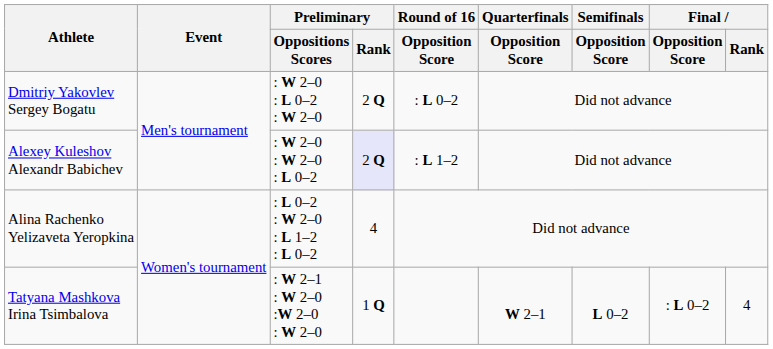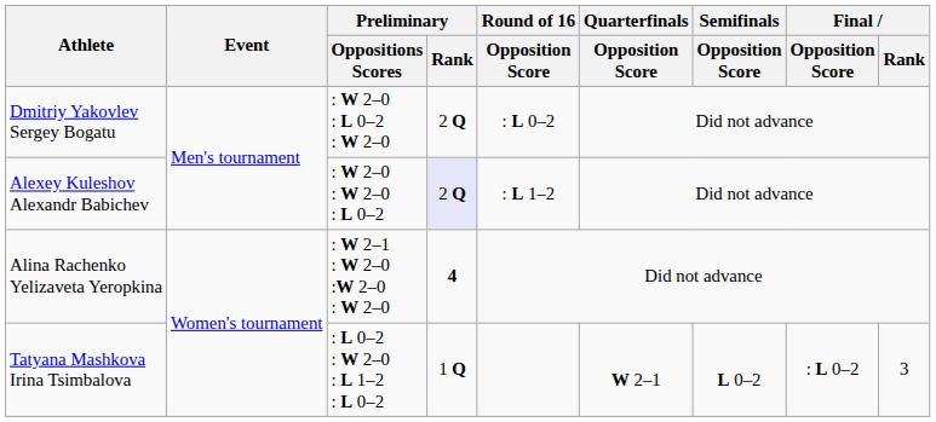 <table class=wikitable style="font-size:90%; text-align:center;">
 <tr>
 <th rowspan=2>Athlete</th>
 <th rowspan=2>Event</th>
 <th colspan=2>Preliminary</th>
 <th>Round of 16</th>
 <th>Quarterfinals</th>
 <th>Semifinals</th>
 <th colspan=2>Final / </th>
 </tr>
 <tr>
 <th>Oppositions<br>Scores</th>
 <th>Rank</th>
 <th>Opposition<br>Score</th>
 <th>Opposition<br>Score</th>
 <th>Opposition<br>Score</th>
 <th>Opposition<br>Score</th>
 <th>Rank</th>
 </tr>
 <tr>
 <td align=left><a href='#'>Dmitriy Yakovlev</a><br>Sergey Bogatu</td>
 <td align=left rowspan=2><a href='#'>Men's tournament</a></td>
 <td align=left>: <strong>W</strong> 2–0<br>: <strong>L</strong> 0–2<br>: <strong>W</strong> 2–0</td>
 <td>2 <strong>Q</strong></td>
 <td>: <strong>L</strong> 0–2</td>
 <td colspan=4>Did not advance</td>
 </tr>
 <tr>
 <td align=left><a href='#'>Alexey Kuleshov</a><br>Alexandr Babichev</td>
 <td align=left>: <strong>W</strong> 2–0<br>: <strong>W</strong> 2–0<br>: <strong>L</strong> 0–2</td>
 <td style="background: lavender;">2 <strong>Q</strong></td>
 <td>: <strong>L</strong> 1–2</td>
 <td colspan=4>Did not advance</td>
 </tr>
 <tr>
 <td align=left>Alina Rachenko<br>Yelizaveta Yeropkina</td>
 <td align=left rowspan=2><a href='#'>Women's tournament</a></td>
-<td align=left>: <strong>L</strong> 0–2<br>: <strong>W</strong> 2–0<br>: <strong>L</strong> 1–2<br>: <strong>L</strong> 0–2</td>
-<td>4</td>
+<td align=left>: <strong>W</strong> 2–1<br>: <strong>W</strong> 2–0<br>:<strong>W</strong> 2–0<br>: <strong>W</strong> 2–0</td>
+<td><strong>4</strong></td>
 <td colspan=5>Did not advance</td>
 </tr>
 <tr>
 <td align=left><a href='#'>Tatyana Mashkova</a><br>Irina Tsimbalova</td>
-<td align=left>: <strong>W</strong> 2–1<br>: <strong>W</strong> 2–0<br>:<strong>W</strong> 2–0<br>: <strong>W</strong> 2–0</td>
+<td align=left>: <strong>L</strong> 0–2<br>: <strong>W</strong> 2–0<br>: <strong>L</strong> 1–2<br>: <strong>L</strong> 0–2</td>
 <td>1 <strong>Q</strong></td>
 <td></td>
 <td><br> <strong>W</strong> 2–1</td>
 <td><br> <strong>L</strong> 0–2</td>
 <td>: <strong>L</strong> 0–2</td>
-<td>4</td>
+<td>3</td>
 </tr>
 </table>
